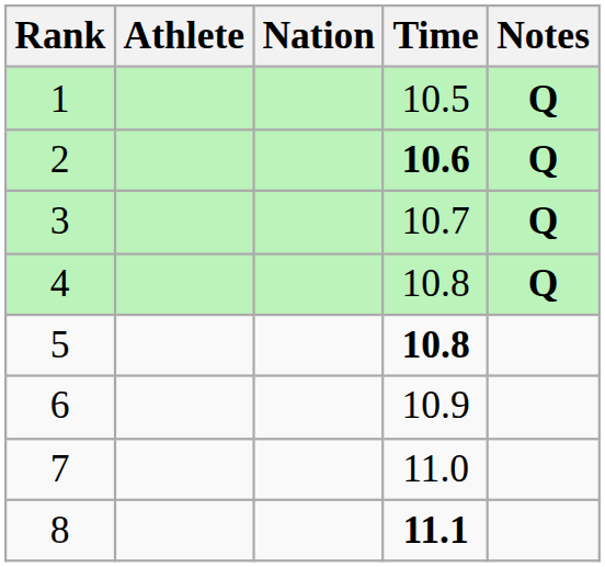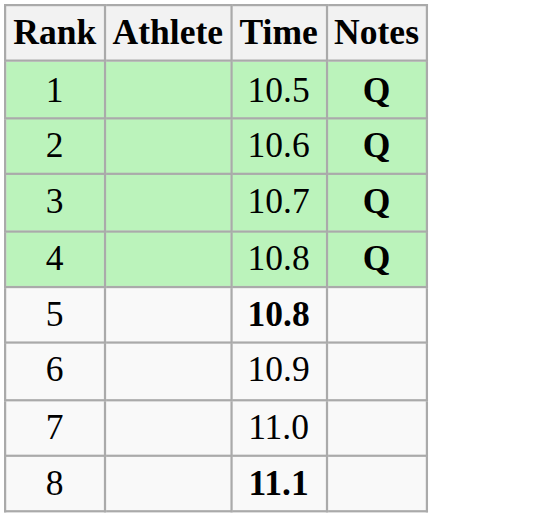 <table class="wikitable sortable" style="text-align:center">
 <tr>
 <th>Rank</th>
 <th>Athlete</th>
-<th>Nation</th>
 <th>Time</th>
 <th>Notes</th>
 </tr>
 <tr bgcolor=#bbf3bb>
 <td>1</td>
-<td align=left></td>
 <td align=left></td>
 <td>10.5</td>
 <td><strong>Q</strong></td>
 </tr>
 <tr bgcolor=#bbf3bb>
 <td>2</td>
 <td align=left></td>
-<td align=left></td>
-<td><strong>10.6</strong></td>
+<td>10.6</td>
 <td><strong>Q</strong></td>
 </tr>
 <tr bgcolor=#bbf3bb>
 <td>3</td>
-<td align=left></td>
 <td align=left></td>
 <td>10.7</td>
 <td><strong>Q</strong></td>
 </tr>
 <tr bgcolor=#bbf3bb>
 <td>4</td>
 <td align=left></td>
-<td align=left></td>
 <td>10.8</td>
 <td><strong>Q</strong></td>
 </tr>
 <tr>
 <td>5</td>
-<td align=left></td>
 <td align=left></td>
 <td><strong>10.8</strong></td>
 <td></td>
 </tr>
 <tr>
 <td>6</td>
 <td align=left></td>
-<td align=left></td>
 <td>10.9</td>
 <td></td>
 </tr>
 <tr>
 <td>7</td>
-<td align=left></td>
 <td align=left></td>
 <td>11.0</td>
 <td></td>
 </tr>
 <tr>
 <td>8</td>
 <td align=left></td>
-<td align=left></td>
 <td><strong>11.1</strong></td>
 <td></td>
 </tr>
 </table>
